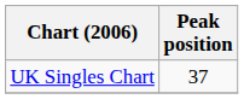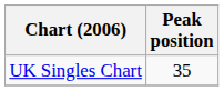 <table class="wikitable">
 <tr>
 <th>Chart (2006)</th>
 <th>Peak<br>position</th>
 </tr>
 <tr>
 <td><a href='#'>UK Singles Chart</a></td>
-<td align="center">37</td>
+<td align="center">35</td>
 </tr>
 <tr>
 </tr>
 </table>
